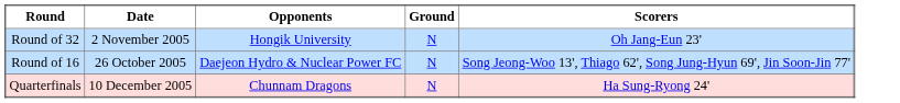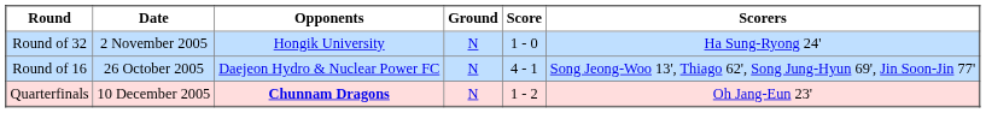 <table border="2" cellpadding="4" style="border-collapse:collapse; text-align:center;">
 <tr>
 <th><strong>Round</strong></th>
 <th><strong>Date</strong></th>
 <th><strong>Opponents</strong></th>
 <th><strong>Ground</strong></th>
+<th><strong>Score</strong></th>
 <th><strong>Scorers</strong></th>
 </tr>
 <tr bgcolor="#bfdfff">
 <td>Round of 32</td>
 <td>2 November 2005</td>
 <td><a href='#'>Hongik University</a></td>
 <td><a href='#'>N</a></td>
-<td><a href='#'>Oh Jang-Eun</a> 23'</td>
+<td>1 - 0</td>
+<td><a href='#'>Ha Sung-Ryong</a> 24'</td>
 </tr>
 <tr bgcolor="#bfdfff">
 <td>Round of 16</td>
 <td>26 October 2005</td>
 <td><a href='#'>Daejeon Hydro & Nuclear Power FC</a></td>
 <td><a href='#'>N</a></td>
+<td>4 - 1</td>
 <td><a href='#'>Song Jeong-Woo</a> 13', <a href='#'>Thiago</a> 62', <a href='#'>Song Jung-Hyun</a> 69', <a href='#'>Jin Soon-Jin</a> 77'</td>
 </tr>
 <tr bgcolor="#ffdddd">
 <td>Quarterfinals</td>
 <td>10 December 2005</td>
-<td><a href='#'>Chunnam Dragons</a></td>
+<td><strong><a href='#'>Chunnam Dragons</a></strong></td>
 <td><a href='#'>N</a></td>
-<td><a href='#'>Ha Sung-Ryong</a> 24'</td>
+<td>1 - 2</td>
+<td><a href='#'>Oh Jang-Eun</a> 23'</td>
 </tr>
 </table>
